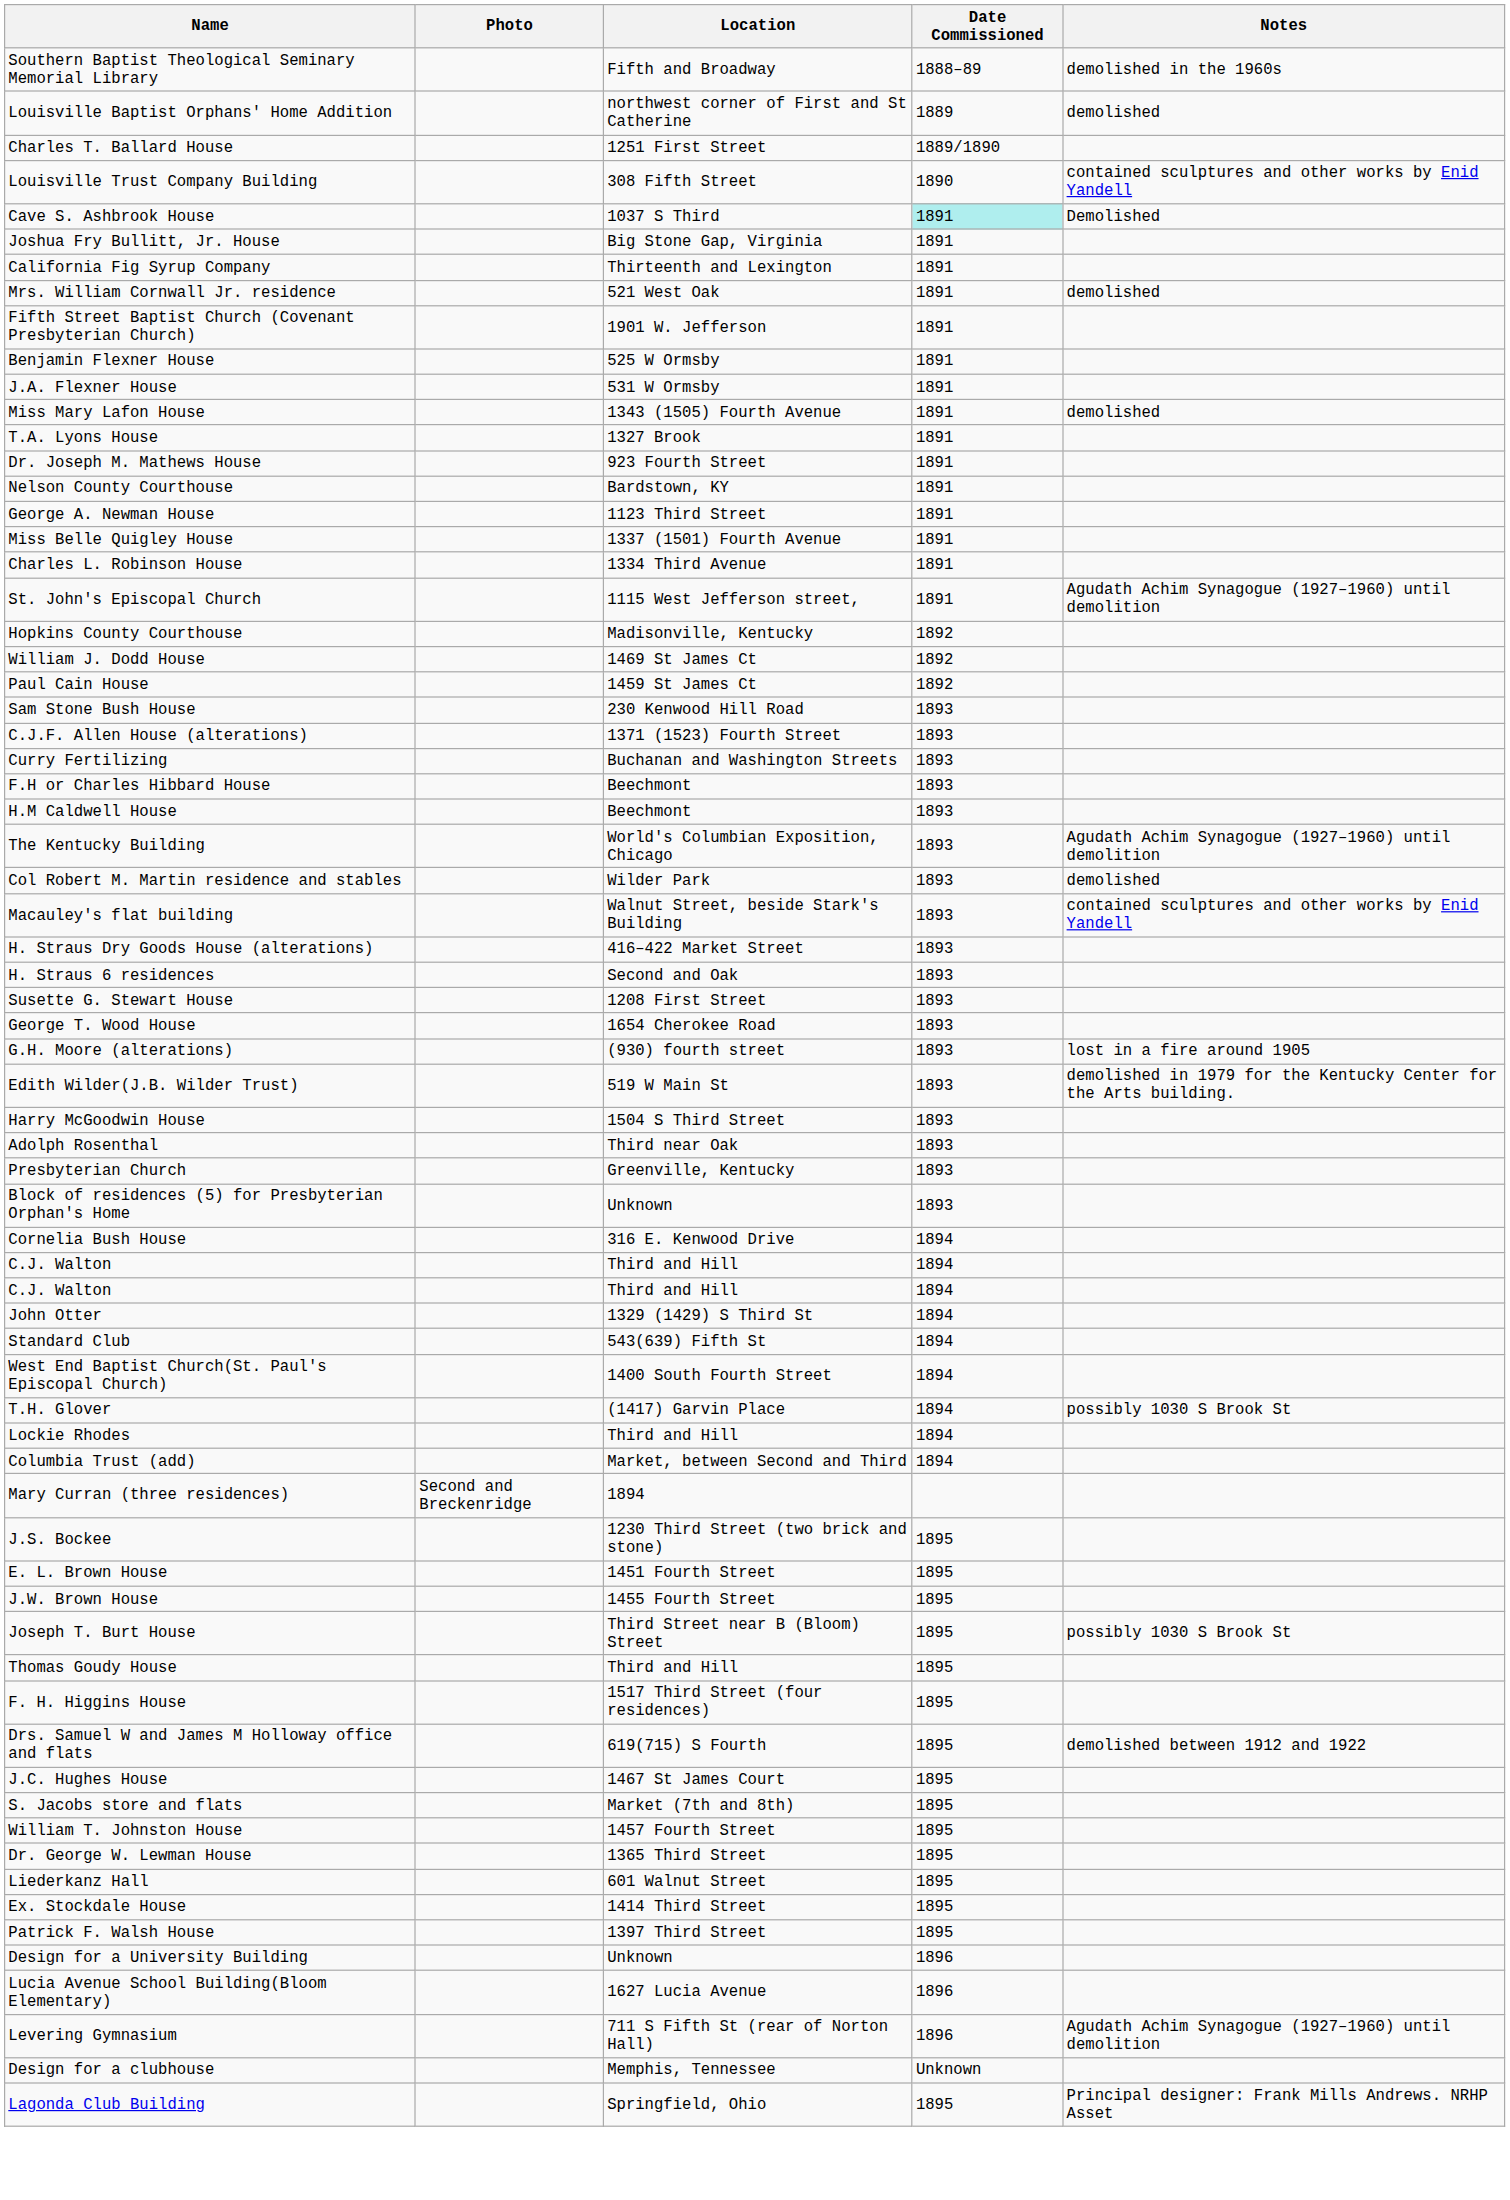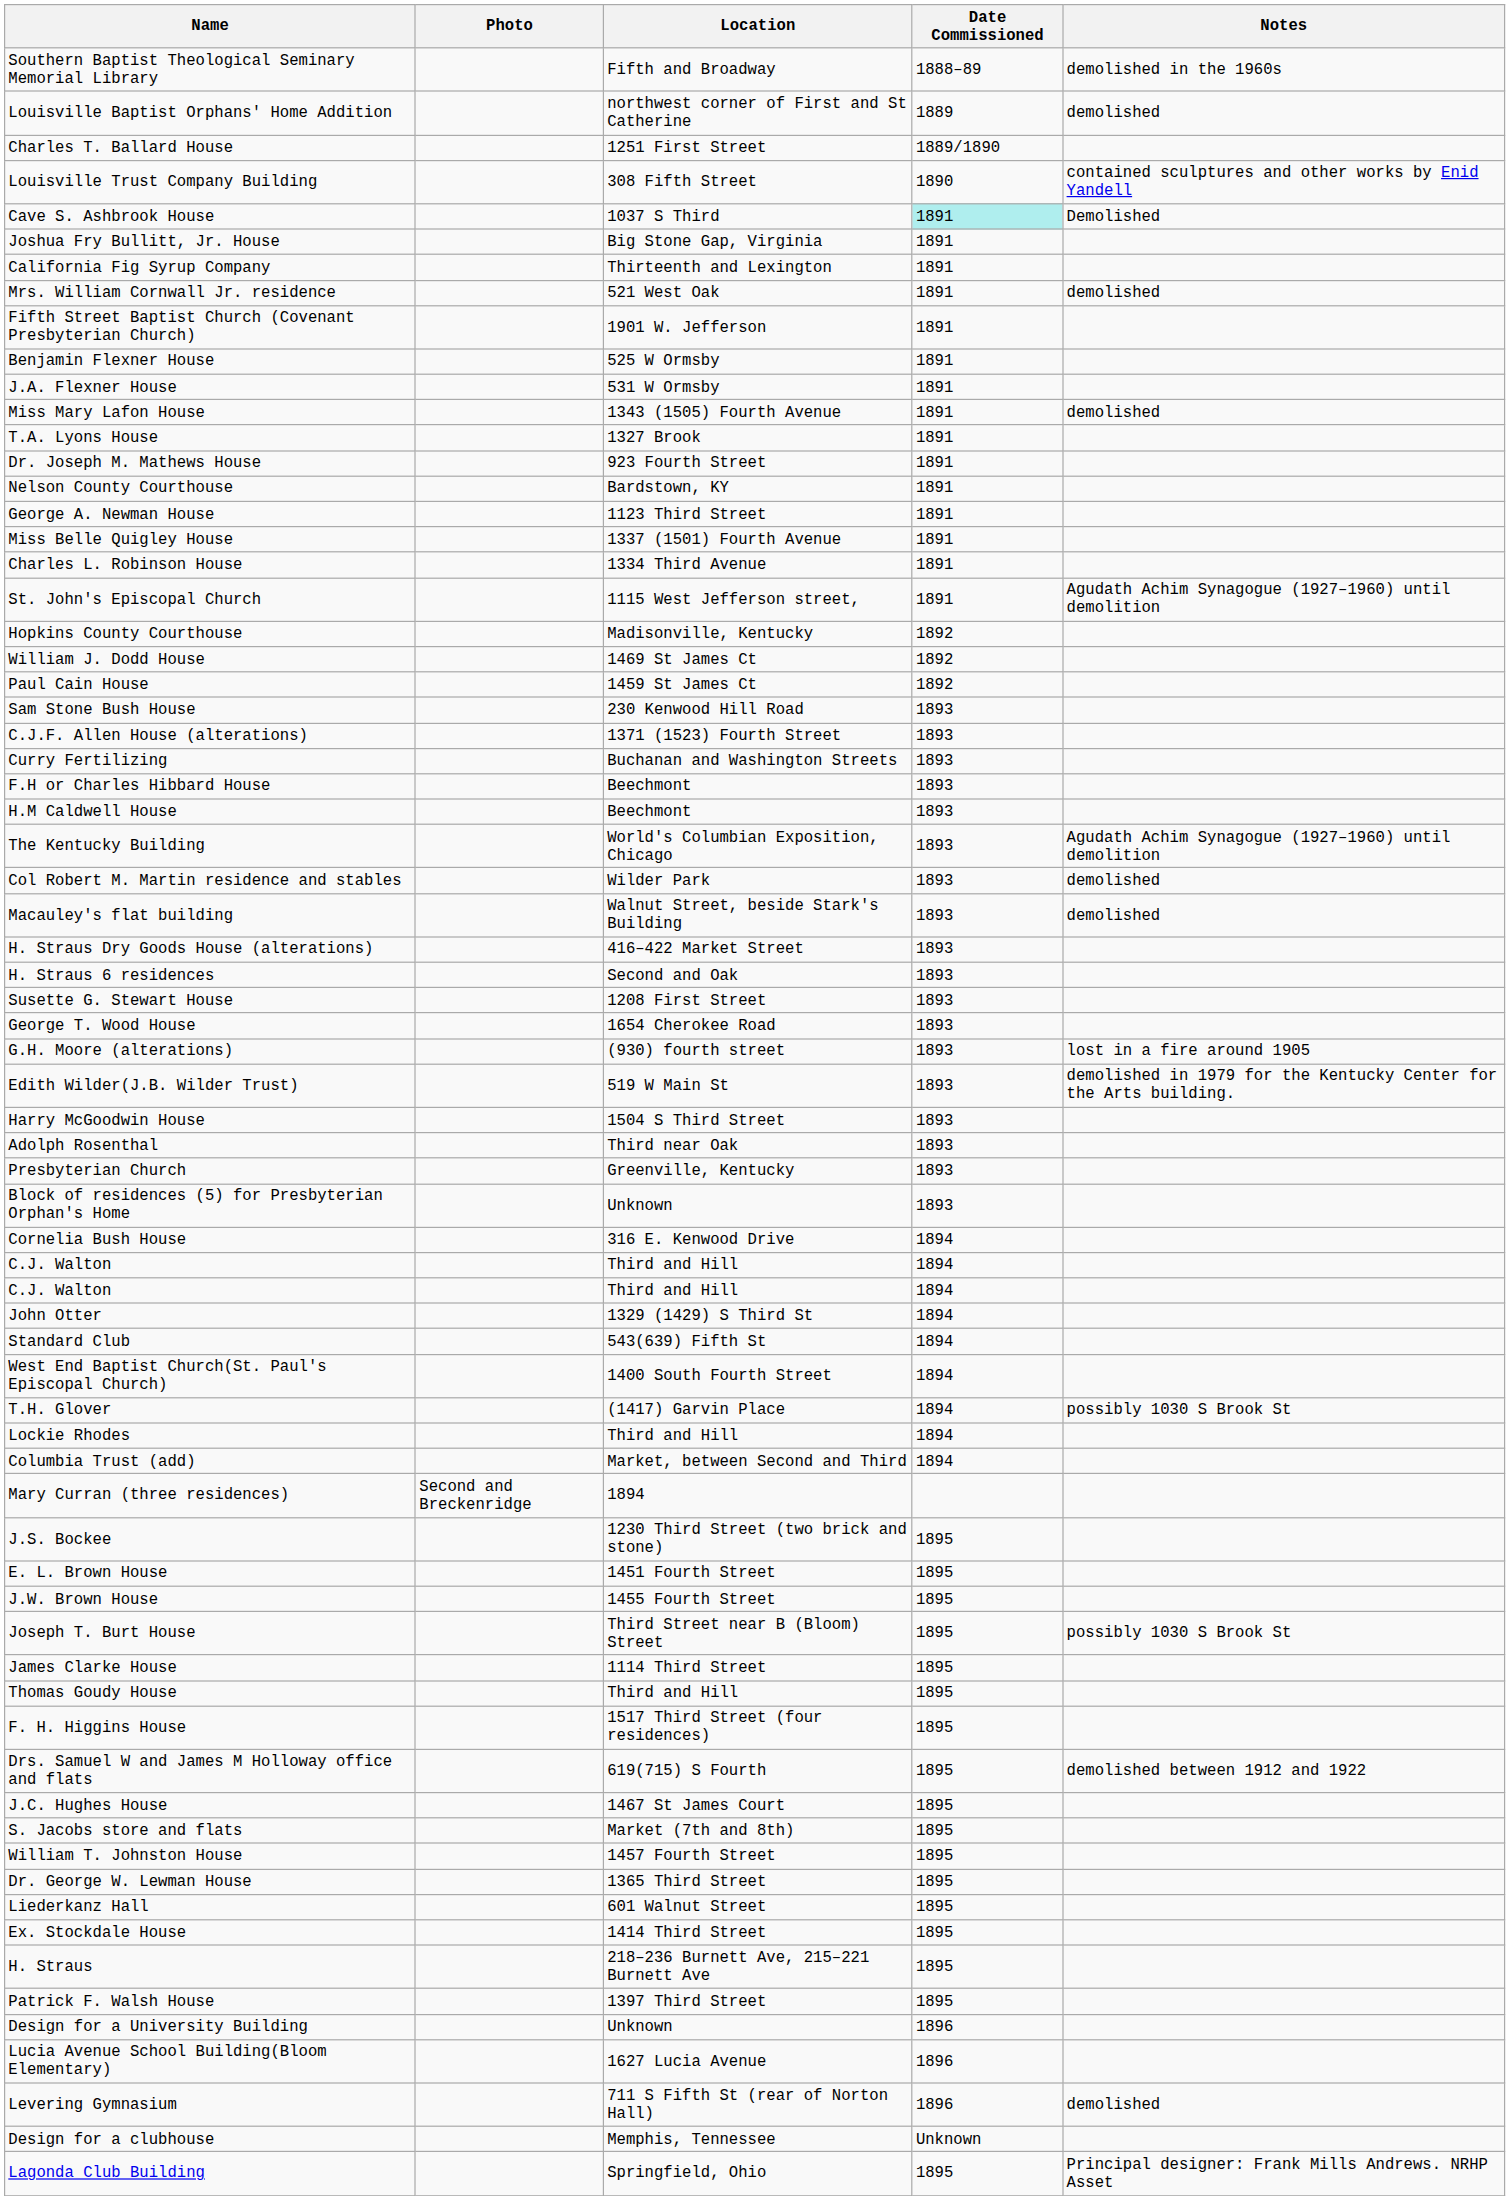 <table class="wikitable sortable">
 <tr>
 <th>Name</th>
 <th>Photo</th>
 <th>Location</th>
 <th>Date Commissioned</th>
 <th>Notes</th>
 </tr>
 <tr>
 <td>Southern Baptist Theological Seminary Memorial Library</td>
 <td></td>
 <td>Fifth and Broadway</td>
 <td>1888–89</td>
 <td>demolished in the 1960s</td>
 </tr>
 <tr>
 <td>Louisville Baptist Orphans' Home Addition</td>
 <td></td>
 <td>northwest corner of First and St Catherine</td>
 <td>1889</td>
 <td>demolished</td>
 </tr>
 <tr>
 <td>Charles T. Ballard House</td>
 <td></td>
 <td>1251 First Street</td>
 <td>1889/1890</td>
 <td></td>
 </tr>
 <tr>
 <td>Louisville Trust Company Building</td>
 <td></td>
 <td>308 Fifth Street</td>
 <td>1890</td>
 <td>contained sculptures and other works by <a href='#'>Enid Yandell</a></td>
 </tr>
 <tr>
 <td>Cave S. Ashbrook House</td>
 <td></td>
 <td>1037 S Third</td>
 <td style="background: paleturquoise;">1891</td>
 <td>Demolished</td>
 </tr>
 <tr>
 <td>Joshua Fry Bullitt, Jr. House</td>
 <td></td>
 <td>Big Stone Gap, Virginia</td>
 <td>1891</td>
 <td></td>
 </tr>
 <tr>
 <td>California Fig Syrup Company</td>
 <td></td>
 <td>Thirteenth and Lexington</td>
 <td>1891</td>
 <td></td>
 </tr>
 <tr>
 <td>Mrs. William Cornwall Jr. residence</td>
 <td></td>
 <td>521 West Oak</td>
 <td>1891</td>
 <td>demolished</td>
 </tr>
 <tr>
 <td>Fifth Street Baptist Church (Covenant Presbyterian Church)</td>
 <td></td>
 <td>1901 W. Jefferson</td>
 <td>1891</td>
 <td></td>
 </tr>
 <tr>
 <td>Benjamin Flexner House</td>
 <td></td>
 <td>525 W Ormsby</td>
 <td>1891</td>
 <td></td>
 </tr>
 <tr>
 <td>J.A. Flexner House</td>
 <td></td>
 <td>531 W Ormsby</td>
 <td>1891</td>
 <td></td>
 </tr>
 <tr>
 <td>Miss Mary Lafon House</td>
 <td></td>
 <td>1343 (1505) Fourth Avenue</td>
 <td>1891</td>
 <td>demolished</td>
 </tr>
 <tr>
 <td>T.A. Lyons House</td>
 <td></td>
 <td>1327 Brook</td>
 <td>1891</td>
 <td></td>
 </tr>
 <tr>
 <td>Dr. Joseph M. Mathews House</td>
 <td></td>
 <td>923 Fourth Street</td>
 <td>1891</td>
 <td></td>
 </tr>
 <tr>
 <td>Nelson County Courthouse</td>
 <td></td>
 <td>Bardstown, KY</td>
 <td>1891</td>
 <td></td>
 </tr>
 <tr>
 <td>George A. Newman House</td>
 <td></td>
 <td>1123 Third Street</td>
 <td>1891</td>
 <td></td>
 </tr>
 <tr>
 <td>Miss Belle Quigley House</td>
 <td></td>
 <td>1337 (1501) Fourth Avenue</td>
 <td>1891</td>
 <td></td>
 </tr>
 <tr>
 <td>Charles L. Robinson House</td>
 <td></td>
 <td>1334 Third Avenue</td>
 <td>1891</td>
 <td></td>
 </tr>
 <tr>
 <td>St. John's Episcopal Church</td>
 <td></td>
 <td>1115 West Jefferson street,</td>
 <td>1891</td>
 <td>Agudath Achim Synagogue (1927–1960) until demolition</td>
 </tr>
 <tr>
 <td>Hopkins County Courthouse</td>
 <td></td>
 <td>Madisonville, Kentucky</td>
 <td>1892</td>
 <td></td>
 </tr>
 <tr>
 <td>William J. Dodd House</td>
 <td></td>
 <td>1469 St James Ct</td>
 <td>1892</td>
 <td></td>
 </tr>
 <tr>
 <td>Paul Cain House</td>
 <td></td>
 <td>1459 St James Ct</td>
 <td>1892</td>
 <td></td>
 </tr>
 <tr>
 <td>Sam Stone Bush House</td>
 <td></td>
 <td>230 Kenwood Hill Road</td>
 <td>1893</td>
 <td></td>
 </tr>
 <tr>
 <td>C.J.F. Allen House (alterations)</td>
 <td></td>
 <td>1371 (1523) Fourth Street</td>
 <td>1893</td>
 <td></td>
 </tr>
 <tr>
 <td>Curry Fertilizing</td>
 <td></td>
 <td>Buchanan and Washington Streets</td>
 <td>1893</td>
 <td></td>
 </tr>
 <tr>
 <td>F.H or Charles Hibbard House</td>
 <td></td>
 <td>Beechmont</td>
 <td>1893</td>
 <td></td>
 </tr>
 <tr>
 <td>H.M Caldwell House</td>
 <td></td>
 <td>Beechmont</td>
 <td>1893</td>
 <td></td>
 </tr>
 <tr>
 <td>The Kentucky Building</td>
 <td></td>
 <td>World's Columbian Exposition, Chicago</td>
 <td>1893</td>
 <td>Agudath Achim Synagogue (1927–1960) until demolition</td>
 </tr>
 <tr>
 <td>Col Robert M. Martin residence and stables</td>
 <td></td>
 <td>Wilder Park</td>
 <td>1893</td>
 <td>demolished</td>
 </tr>
 <tr>
 <td>Macauley's flat building</td>
 <td></td>
 <td>Walnut Street, beside Stark's Building</td>
 <td>1893</td>
-<td>contained sculptures and other works by <a href='#'>Enid Yandell</a></td>
+<td>demolished</td>
 </tr>
 <tr>
 <td>H. Straus Dry Goods House (alterations)</td>
 <td></td>
 <td>416–422 Market Street</td>
 <td>1893</td>
 <td></td>
 </tr>
 <tr>
 <td>H. Straus 6 residences</td>
 <td></td>
 <td>Second and Oak</td>
 <td>1893</td>
 <td></td>
 </tr>
 <tr>
 <td>Susette G. Stewart House</td>
 <td></td>
 <td>1208 First Street</td>
 <td>1893</td>
 <td></td>
 </tr>
 <tr>
 <td>George T. Wood House</td>
 <td></td>
 <td>1654 Cherokee Road</td>
 <td>1893</td>
 <td></td>
 </tr>
 <tr>
 <td>G.H. Moore (alterations)</td>
 <td></td>
 <td>(930) fourth street</td>
 <td>1893</td>
 <td>lost in a fire around 1905</td>
 </tr>
 <tr>
 <td>Edith Wilder(J.B. Wilder Trust)</td>
 <td></td>
 <td>519 W Main St</td>
 <td>1893</td>
 <td>demolished in 1979 for the Kentucky Center for the Arts building.</td>
 </tr>
 <tr>
 <td>Harry McGoodwin House</td>
 <td></td>
 <td>1504 S Third Street</td>
 <td>1893</td>
 <td></td>
 </tr>
 <tr>
 <td>Adolph Rosenthal</td>
 <td></td>
 <td>Third near Oak</td>
 <td>1893</td>
 <td></td>
 </tr>
 <tr>
 <td>Presbyterian Church</td>
 <td></td>
 <td>Greenville, Kentucky</td>
 <td>1893</td>
 <td></td>
 </tr>
 <tr>
 <td>Block of residences (5) for Presbyterian Orphan's Home</td>
 <td></td>
 <td>Unknown</td>
 <td>1893</td>
 <td></td>
 </tr>
 <tr>
 <td>Cornelia Bush House</td>
 <td></td>
 <td>316 E. Kenwood Drive</td>
 <td>1894</td>
 <td></td>
 </tr>
 <tr>
 <td>C.J. Walton</td>
 <td></td>
 <td>Third and Hill</td>
 <td>1894</td>
 <td></td>
 </tr>
 <tr>
 <td>C.J. Walton</td>
 <td></td>
 <td>Third and Hill</td>
 <td>1894</td>
 <td></td>
 </tr>
 <tr>
 <td>John Otter</td>
 <td></td>
 <td>1329 (1429) S Third St</td>
 <td>1894</td>
 <td></td>
 </tr>
 <tr>
 <td>Standard Club</td>
 <td></td>
 <td>543(639) Fifth St</td>
 <td>1894</td>
 <td></td>
 </tr>
 <tr>
 <td>West End Baptist Church(St. Paul's Episcopal Church)</td>
 <td></td>
 <td>1400 South Fourth Street</td>
 <td>1894</td>
 <td></td>
 </tr>
 <tr>
 <td>T.H. Glover</td>
 <td></td>
 <td>(1417) Garvin Place</td>
 <td>1894</td>
 <td>possibly 1030 S Brook St</td>
 </tr>
 <tr>
 <td>Lockie Rhodes</td>
 <td></td>
 <td>Third and Hill</td>
 <td>1894</td>
 <td></td>
 </tr>
 <tr>
 <td>Columbia Trust (add)</td>
 <td></td>
 <td>Market, between Second and Third</td>
 <td>1894</td>
 <td></td>
 </tr>
 <tr>
 <td>Mary Curran (three residences)</td>
 <td>Second and Breckenridge</td>
 <td>1894</td>
 <td></td>
 </tr>
 <tr>
 <td>J.S. Bockee</td>
 <td></td>
 <td>1230 Third Street (two brick and stone)</td>
 <td>1895</td>
 <td></td>
 </tr>
 <tr>
 <td>E. L. Brown House</td>
 <td></td>
 <td>1451 Fourth Street</td>
 <td>1895</td>
 <td></td>
 </tr>
 <tr>
 <td>J.W. Brown House</td>
 <td></td>
 <td>1455 Fourth Street</td>
 <td>1895</td>
 <td></td>
 </tr>
 <tr>
 <td>Joseph T. Burt House</td>
 <td></td>
 <td>Third Street near B (Bloom) Street</td>
 <td>1895</td>
 <td>possibly 1030 S Brook St</td>
 </tr>
 <tr>
+<td>James Clarke House</td>
+<td></td>
+<td>1114 Third Street</td>
+<td>1895</td>
+<td></td>
+</tr>
+<tr>
 <td>Thomas Goudy House</td>
 <td></td>
 <td>Third and Hill</td>
 <td>1895</td>
 <td></td>
 </tr>
 <tr>
 <td>F. H. Higgins House</td>
 <td></td>
 <td>1517 Third Street (four residences)</td>
 <td>1895</td>
 <td></td>
 </tr>
 <tr>
 <td>Drs. Samuel W and James M Holloway office and flats</td>
 <td></td>
 <td>619(715) S Fourth</td>
 <td>1895</td>
 <td>demolished between 1912 and 1922</td>
 </tr>
 <tr>
 <td>J.C. Hughes House</td>
 <td></td>
 <td>1467 St James Court</td>
 <td>1895</td>
 <td></td>
 </tr>
 <tr>
 <td>S. Jacobs store and flats</td>
 <td></td>
 <td>Market (7th and 8th)</td>
 <td>1895</td>
 <td></td>
 </tr>
 <tr>
 <td>William T. Johnston House</td>
 <td></td>
 <td>1457 Fourth Street</td>
 <td>1895</td>
 <td></td>
 </tr>
 <tr>
 <td>Dr. George W. Lewman House</td>
 <td></td>
 <td>1365 Third Street</td>
 <td>1895</td>
 <td></td>
 </tr>
 <tr>
 <td>Liederkanz Hall</td>
 <td></td>
 <td>601 Walnut Street</td>
 <td>1895</td>
 <td></td>
 </tr>
 <tr>
 <td>Ex. Stockdale House</td>
 <td></td>
 <td>1414 Third Street</td>
 <td>1895</td>
 <td></td>
 </tr>
 <tr>
+<td>H. Straus</td>
+<td></td>
+<td>218–236 Burnett Ave, 215–221 Burnett Ave</td>
+<td>1895</td>
+<td></td>
+</tr>
+<tr>
 <td>Patrick F. Walsh House</td>
 <td></td>
 <td>1397 Third Street</td>
 <td>1895</td>
 <td></td>
 </tr>
 <tr>
 <td>Design for a University Building</td>
 <td></td>
 <td>Unknown</td>
 <td>1896</td>
 <td></td>
 </tr>
 <tr>
 <td>Lucia Avenue School Building(Bloom Elementary)</td>
 <td></td>
 <td>1627 Lucia Avenue</td>
 <td>1896</td>
 <td></td>
 </tr>
 <tr>
 <td>Levering Gymnasium</td>
 <td></td>
 <td>711 S Fifth St (rear of Norton Hall)</td>
 <td>1896</td>
-<td>Agudath Achim Synagogue (1927–1960) until demolition</td>
+<td>demolished</td>
 </tr>
 <tr>
 <td>Design for a clubhouse</td>
 <td></td>
 <td>Memphis, Tennessee</td>
 <td>Unknown</td>
 <td></td>
 </tr>
 <tr>
 <td><a href='#'>Lagonda Club Building</a></td>
 <td></td>
 <td>Springfield, Ohio</td>
 <td>1895</td>
 <td>Principal designer: Frank Mills Andrews. NRHP Asset </td>
 </tr>
 </table>
